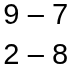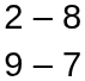 <table style="text-align:center">
 <tr>
 <th width=200></th>
 <th width=100></th>
 <th width=200></th>
 </tr>
 <tr>
+<td align=right></td>
+<td>2 – 8</td>
+<td align=left><strong></strong></td>
+</tr>
+<tr>
 <td align=right><strong></strong></td>
 <td>9 – 7</td>
 <td align=left></td>
 </tr>
-<tr>
-<td align=right></td>
-<td>2 – 8</td>
-<td align=left><strong></strong></td>
-</tr>
 </table>
